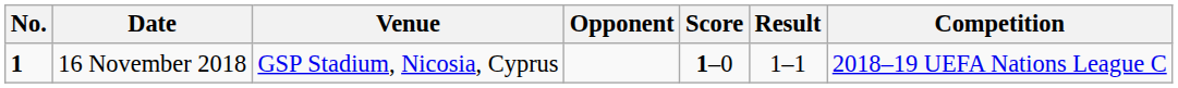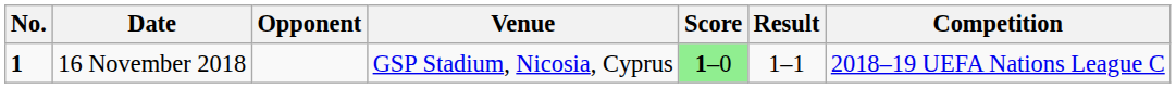 <table class="wikitable plainrowheaders">
 <tr>
 <th>No.</th>
 <th>Date</th>
+<th>Opponent</th>
 <th>Venue</th>
-<th>Opponent</th>
 <th>Score</th>
 <th>Result</th>
 <th>Competition</th>
 </tr>
 <tr>
 <td><strong>1</strong></td>
 <td>16 November 2018</td>
+<td></td>
 <td><a href='#'>GSP Stadium</a>, <a href='#'>Nicosia</a>, Cyprus</td>
-<td></td>
-<td align=center><strong>1</strong>–0</td>
+<td align=center style="background: lightgreen;"><strong>1</strong>–0</td>
 <td align=center>1–1</td>
 <td><a href='#'>2018–19 UEFA Nations League C</a></td>
 </tr>
 </table>
